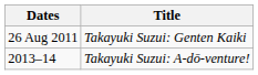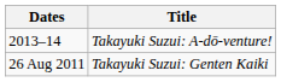 <table class="wikitable">
 <tr>
 <th>Dates</th>
 <th>Title</th>
 </tr>
 <tr>
+<td>2013–14</td>
+<td><em>Takayuki Suzui: A-dō-venture!</em></td>
+</tr>
+<tr>
 <td>26 Aug 2011</td>
 <td><em>Takayuki Suzui: Genten Kaiki</em></td>
 </tr>
-<tr>
-<td>2013–14</td>
-<td><em>Takayuki Suzui: A-dō-venture!</em></td>
-</tr>
 </table>
